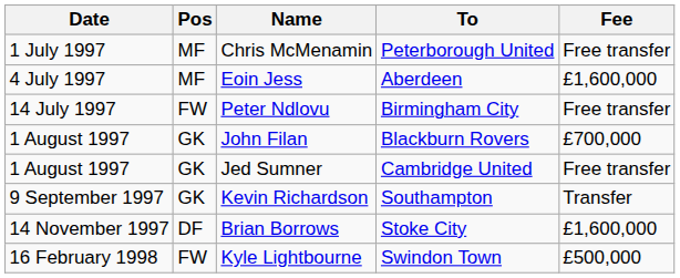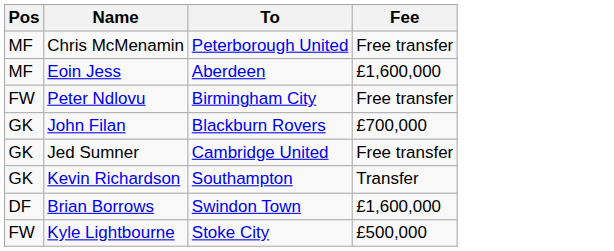 <table class="wikitable">
 <tr>
-<th>Date</th>
 <th>Pos</th>
 <th>Name</th>
 <th>To</th>
 <th>Fee</th>
 </tr>
 <tr>
-<td>1 July 1997</td>
 <td>MF</td>
 <td>Chris McMenamin</td>
 <td><a href='#'>Peterborough United</a></td>
 <td>Free transfer</td>
 </tr>
 <tr>
-<td>4 July 1997</td>
 <td>MF</td>
 <td><a href='#'>Eoin Jess</a></td>
 <td><a href='#'>Aberdeen</a></td>
 <td>£1,600,000</td>
 </tr>
 <tr>
-<td>14 July 1997</td>
 <td>FW</td>
 <td><a href='#'>Peter Ndlovu</a></td>
 <td><a href='#'>Birmingham City</a></td>
 <td>Free transfer</td>
 </tr>
 <tr>
-<td>1 August 1997</td>
 <td>GK</td>
 <td><a href='#'>John Filan</a></td>
 <td><a href='#'>Blackburn Rovers</a></td>
 <td>£700,000</td>
 </tr>
 <tr>
-<td>1 August 1997</td>
 <td>GK</td>
 <td>Jed Sumner</td>
 <td><a href='#'>Cambridge United</a></td>
 <td>Free transfer</td>
 </tr>
 <tr>
-<td>9 September 1997</td>
 <td>GK</td>
 <td><a href='#'>Kevin Richardson</a></td>
 <td><a href='#'>Southampton</a></td>
 <td>Transfer</td>
 </tr>
 <tr>
-<td>14 November 1997</td>
 <td>DF</td>
 <td><a href='#'>Brian Borrows</a></td>
-<td><a href='#'>Stoke City</a></td>
+<td><a href='#'>Swindon Town</a></td>
 <td>£1,600,000</td>
 </tr>
 <tr>
-<td>16 February 1998</td>
 <td>FW</td>
 <td><a href='#'>Kyle Lightbourne</a></td>
-<td><a href='#'>Swindon Town</a></td>
+<td><a href='#'>Stoke City</a></td>
 <td>£500,000</td>
 </tr>
 </table>
